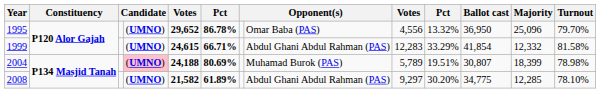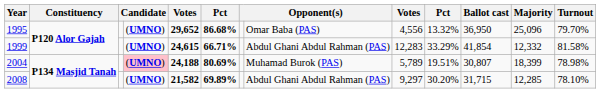 <table class="wikitable" style="margin:0.5em ; font-size:95%">
 <tr>
 <th>Year</th>
 <th>Constituency</th>
 <th colspan=2>Candidate</th>
 <th>Votes</th>
 <th>Pct</th>
 <th colspan=2>Opponent(s)</th>
 <th>Votes</th>
 <th>Pct</th>
 <th>Ballot cast</th>
 <th>Majority</th>
 <th>Turnout</th>
 </tr>
 <tr>
 <td><a href='#'>1995</a></td>
 <td rowspan=2><strong>P120 <a href='#'>Alor Gajah</a></strong></td>
 <td></td>
 <td> (<a href='#'><strong>UMNO</strong></a>)</td>
 <td align="right"><strong>29,652</strong></td>
-<td><strong>86.78%</strong></td>
+<td><strong>86.68%</strong></td>
 <td></td>
 <td>Omar Baba (<a href='#'>PAS</a>)</td>
 <td align="right">4,556</td>
 <td>13.32%</td>
 <td>36,950</td>
 <td>25,096</td>
 <td>79.70%</td>
 </tr>
 <tr>
 <td><a href='#'>1999</a></td>
 <td></td>
 <td> (<a href='#'><strong>UMNO</strong></a>)</td>
 <td align="right"><strong>24,615</strong></td>
 <td><strong>66.71%</strong></td>
 <td></td>
 <td>Abdul Ghani Abdul Rahman (<a href='#'>PAS</a>)</td>
 <td align="right">12,283</td>
 <td>33.29%</td>
 <td>41,854</td>
 <td>12,332</td>
 <td>81.58%</td>
 </tr>
 <tr>
 <td><a href='#'>2004</a></td>
 <td rowspan=2><strong>P134 <a href='#'>Masjid Tanah</a></strong></td>
 <td></td>
 <td style="background: pink;"> (<a href='#'><strong>UMNO</strong></a>)</td>
 <td align="right"><strong>24,188</strong></td>
 <td><strong>80.69%</strong></td>
 <td></td>
 <td>Muhamad Burok (<a href='#'>PAS</a>)</td>
 <td align="right">5,789</td>
 <td>19.51%</td>
 <td>30,807</td>
 <td>18,399</td>
 <td>78.98%</td>
 </tr>
 <tr>
 <td><a href='#'>2008</a></td>
 <td></td>
 <td> (<a href='#'><strong>UMNO</strong></a>)</td>
 <td align="right"><strong>21,582</strong></td>
-<td><strong>61.89%</strong></td>
+<td><strong>69.89%</strong></td>
 <td></td>
 <td>Abdul Ghani Abdul Rahman (<a href='#'>PAS</a>)</td>
 <td align="right">9,297</td>
 <td>30.20%</td>
-<td>34,775</td>
+<td>31,715</td>
 <td>12,285</td>
 <td>78.10%</td>
 </tr>
 </table>
